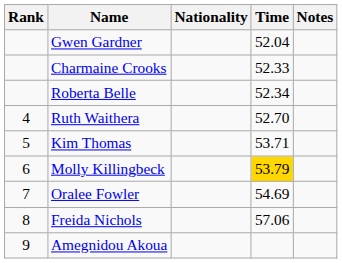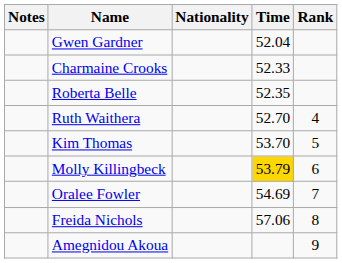 <table class="wikitable sortable" style="text-align:center;font-size:95%">
 <tr>
-<th>Rank</th>
+<th>Notes</th>
 <th>Name</th>
 <th>Nationality</th>
 <th>Time</th>
-<th>Notes</th>
+<th>Rank</th>
 </tr>
 <tr>
 <td></td>
 <td align=left><a href='#'>Gwen Gardner</a></td>
 <td align=left></td>
 <td>52.04</td>
 <td></td>
 </tr>
 <tr>
 <td></td>
 <td align=left><a href='#'>Charmaine Crooks</a></td>
 <td align=left></td>
 <td>52.33</td>
 <td></td>
 </tr>
 <tr>
 <td></td>
 <td align=left><a href='#'>Roberta Belle</a></td>
 <td align=left></td>
-<td>52.34</td>
+<td>52.35</td>
 <td></td>
 </tr>
 <tr>
-<td>4</td>
+<td></td>
 <td align=left><a href='#'>Ruth Waithera</a></td>
 <td align=left></td>
 <td>52.70</td>
-<td></td>
+<td>4</td>
 </tr>
 <tr>
-<td>5</td>
+<td></td>
 <td align=left><a href='#'>Kim Thomas</a></td>
 <td align=left></td>
-<td>53.71</td>
-<td></td>
+<td>53.70</td>
+<td>5</td>
 </tr>
 <tr>
-<td>6</td>
+<td></td>
 <td align=left><a href='#'>Molly Killingbeck</a></td>
 <td align=left></td>
 <td style="background: gold;">53.79</td>
-<td></td>
+<td>6</td>
 </tr>
 <tr>
-<td>7</td>
+<td></td>
 <td align=left><a href='#'>Oralee Fowler</a></td>
 <td align=left></td>
 <td>54.69</td>
-<td></td>
+<td>7</td>
 </tr>
 <tr>
-<td>8</td>
+<td></td>
 <td align=left><a href='#'>Freida Nichols</a></td>
 <td align=left></td>
 <td>57.06</td>
-<td></td>
+<td>8</td>
 </tr>
 <tr>
-<td>9</td>
+<td></td>
 <td align=left><a href='#'>Amegnidou Akoua</a></td>
 <td align=left></td>
 <td></td>
-<td></td>
+<td>9</td>
 </tr>
 </table>
